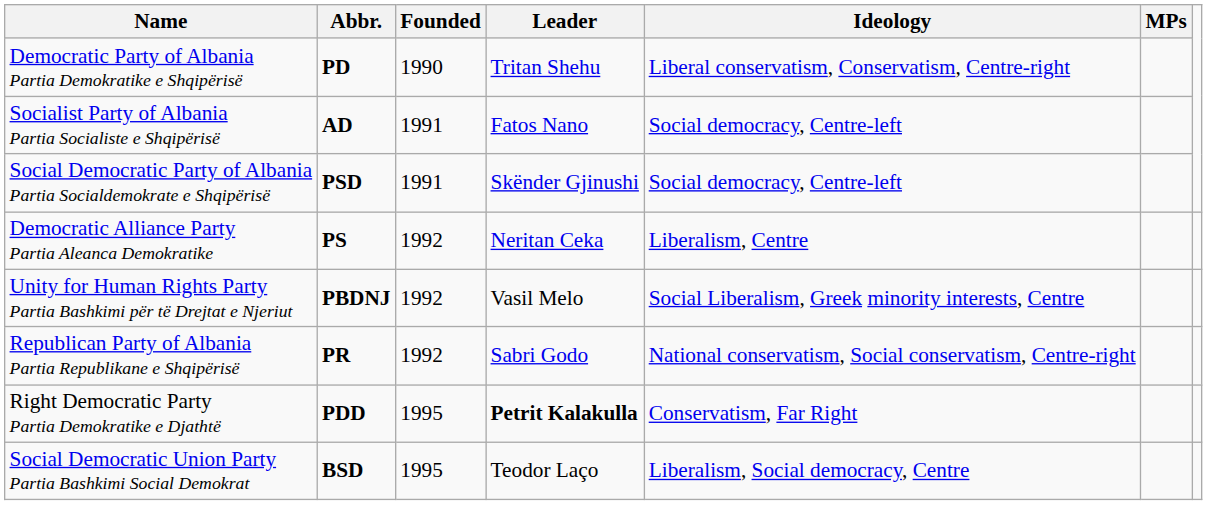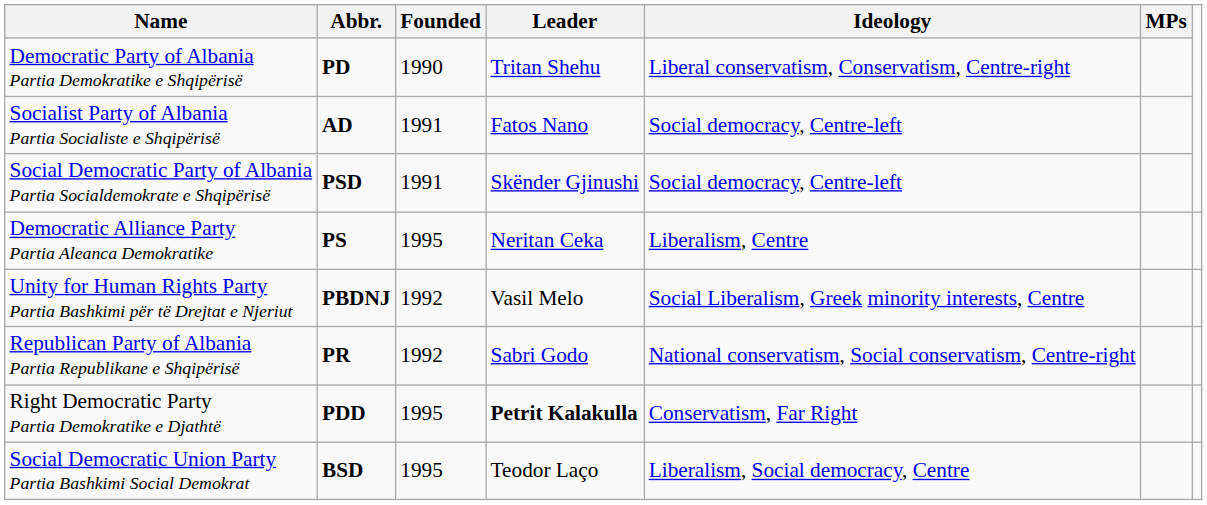 <table class="wikitable">
 <tr>
 <th>Name</th>
 <th>Abbr.</th>
 <th>Founded</th>
 <th>Leader</th>
 <th>Ideology</th>
 <th>MPs</th>
 </tr>
 <tr>
 <td><a href='#'>Democratic Party of Albania</a><br><small><em>Partia Demokratike e Shqipërisë</em></small></td>
 <td><strong>PD</strong></td>
 <td>1990</td>
 <td><a href='#'>Tritan Shehu</a></td>
 <td><a href='#'>Liberal conservatism</a>, <a href='#'>Conservatism</a>, <a href='#'>Centre-right</a></td>
 <td align="left"></td>
 </tr>
 <tr>
 <td><a href='#'>Socialist Party of Albania</a><br><small><em>Partia Socialiste e Shqipërisë</em></small></td>
 <td><strong>AD</strong></td>
 <td>1991</td>
 <td><a href='#'>Fatos Nano</a></td>
 <td><a href='#'>Social democracy</a>, <a href='#'>Centre-left</a></td>
 <td align="left"></td>
 </tr>
 <tr>
 <td><a href='#'>Social Democratic Party of Albania</a><br><small><em>Partia Socialdemokrate e Shqipërisë</em></small></td>
 <td><strong>PSD</strong></td>
 <td>1991</td>
 <td><a href='#'>Skënder Gjinushi</a></td>
 <td><a href='#'>Social democracy</a>, <a href='#'>Centre-left</a></td>
 <td align="left"></td>
 </tr>
 <tr>
 <td><a href='#'>Democratic Alliance Party</a><br><small><em>Partia Aleanca Demokratike</em></small></td>
 <td><strong>PS</strong></td>
-<td>1992</td>
+<td>1995</td>
 <td><a href='#'>Neritan Ceka</a></td>
 <td><a href='#'>Liberalism</a>, <a href='#'>Centre</a></td>
 <td align="left"></td>
 <td></td>
 </tr>
 <tr>
 <td><a href='#'>Unity for Human Rights Party</a><br><small><em>Partia Bashkimi për të Drejtat e Njeriut</em></small></td>
 <td><strong>PBDNJ</strong></td>
 <td>1992</td>
 <td>Vasil Melo</td>
 <td><a href='#'>Social Liberalism</a>, <a href='#'>Greek</a> <a href='#'>minority interests</a>, <a href='#'>Centre</a></td>
 <td align="left"></td>
 <td></td>
 </tr>
 <tr>
 <td><a href='#'>Republican Party of Albania</a><br><small><em>Partia Republikane e Shqipërisë</em></small></td>
 <td><strong>PR</strong></td>
 <td>1992</td>
 <td><a href='#'>Sabri Godo</a></td>
 <td><a href='#'>National conservatism</a>, <a href='#'>Social conservatism</a>, <a href='#'>Centre-right</a></td>
 <td align="left"></td>
 </tr>
 <tr>
 <td>Right Democratic Party<br><small><em>Partia Demokratike e Djathtë</em></small></td>
 <td><strong>PDD</strong></td>
 <td>1995</td>
 <td><strong>Petrit Kalakulla</strong></td>
 <td><a href='#'>Conservatism</a>, <a href='#'>Far Right</a></td>
 <td align="left"></td>
 <td></td>
 </tr>
 <tr>
 <td><a href='#'>Social Democratic Union Party</a><br><small><em>Partia Bashkimi Social Demokrat</em></small></td>
 <td><strong>BSD</strong></td>
 <td>1995</td>
 <td>Teodor Laço</td>
 <td><a href='#'>Liberalism</a>, <a href='#'>Social democracy</a>, <a href='#'>Centre</a></td>
 <td align="left"></td>
 <td></td>
 </tr>
 </table>
